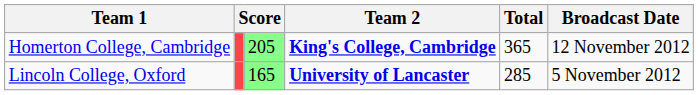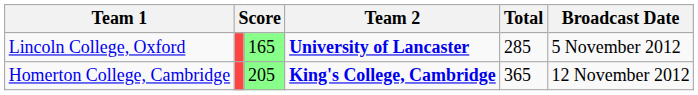 <table class="wikitable" border="1">
 <tr>
 <th>Team 1</th>
 <th colspan=2>Score</th>
 <th>Team 2</th>
 <th>Total</th>
 <th>Broadcast Date</th>
 </tr>
 <tr>
+<td><a href='#'>Lincoln College, Oxford</a></td>
+<td style="background:#ff4444"></td>
+<td style="background:#88ff88">165</td>
+<td><strong><a href='#'>University of Lancaster</a></strong></td>
+<td>285</td>
+<td>5 November 2012</td>
+</tr>
+<tr>
 <td><a href='#'>Homerton College, Cambridge</a></td>
 <td style="background:#ff4444"></td>
 <td style="background:#88ff88">205</td>
 <td><strong><a href='#'>King's College, Cambridge</a></strong></td>
 <td>365</td>
 <td>12 November 2012</td>
 </tr>
-<tr>
-<td><a href='#'>Lincoln College, Oxford</a></td>
-<td style="background:#ff4444"></td>
-<td style="background:#88ff88">165</td>
-<td><strong><a href='#'>University of Lancaster</a></strong></td>
-<td>285</td>
-<td>5 November 2012</td>
-</tr>
 </table>
